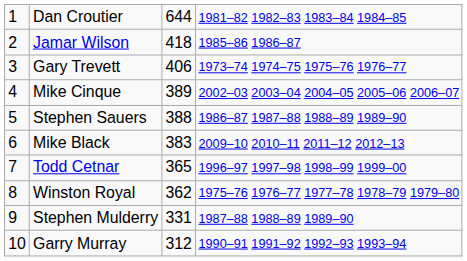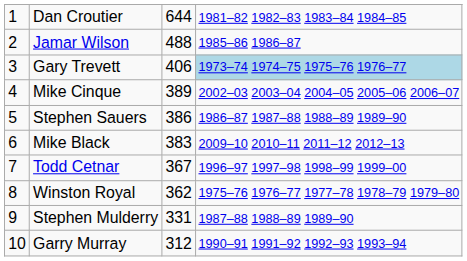 <table class="wikitable">
 <tr>
 </tr>
 <tr>
 <td>1</td>
 <td>Dan Croutier</td>
 <td>644</td>
 <td style="font-size:80%;"><a href='#'>1981–82</a> <a href='#'>1982–83</a> <a href='#'>1983–84</a> <a href='#'>1984–85</a></td>
 </tr>
 <tr>
 <td>2</td>
 <td><a href='#'>Jamar Wilson</a></td>
-<td>418</td>
+<td>488</td>
 <td style="font-size:80%;"><a href='#'>1985–86</a> <a href='#'>1986–87</a></td>
 </tr>
 <tr>
 <td>3</td>
 <td>Gary Trevett</td>
 <td>406</td>
-<td style="font-size:80%;"><a href='#'>1973–74</a> <a href='#'>1974–75</a> <a href='#'>1975–76</a> <a href='#'>1976–77</a></td>
+<td style="background: lightblue; font-size:80%;"><a href='#'>1973–74</a> <a href='#'>1974–75</a> <a href='#'>1975–76</a> <a href='#'>1976–77</a></td>
 </tr>
 <tr>
 <td>4</td>
 <td>Mike Cinque</td>
 <td>389</td>
 <td style="font-size:80%;"><a href='#'>2002–03</a> <a href='#'>2003–04</a> <a href='#'>2004–05</a> <a href='#'>2005–06</a> <a href='#'>2006–07</a></td>
 </tr>
 <tr>
 <td>5</td>
 <td>Stephen Sauers</td>
-<td>388</td>
+<td>386</td>
 <td style="font-size:80%;"><a href='#'>1986–87</a> <a href='#'>1987–88</a> <a href='#'>1988–89</a> <a href='#'>1989–90</a></td>
 </tr>
 <tr>
 <td>6</td>
 <td>Mike Black</td>
 <td>383</td>
 <td style="font-size:80%;"><a href='#'>2009–10</a> <a href='#'>2010–11</a> <a href='#'>2011–12</a> <a href='#'>2012–13</a></td>
 </tr>
 <tr>
 <td>7</td>
 <td><a href='#'>Todd Cetnar</a></td>
-<td>365</td>
+<td>367</td>
 <td style="font-size:80%;"><a href='#'>1996–97</a> <a href='#'>1997–98</a> <a href='#'>1998–99</a> <a href='#'>1999–00</a></td>
 </tr>
 <tr>
 <td>8</td>
 <td>Winston Royal</td>
 <td>362</td>
 <td style="font-size:80%;"><a href='#'>1975–76</a> <a href='#'>1976–77</a> <a href='#'>1977–78</a> <a href='#'>1978–79</a> <a href='#'>1979–80</a></td>
 </tr>
 <tr>
 <td>9</td>
 <td>Stephen Mulderry</td>
 <td>331</td>
 <td style="font-size:80%;"><a href='#'>1987–88</a> <a href='#'>1988–89</a> <a href='#'>1989–90</a></td>
 </tr>
 <tr>
 <td>10</td>
 <td>Garry Murray</td>
 <td>312</td>
 <td style="font-size:80%;"><a href='#'>1990–91</a> <a href='#'>1991–92</a> <a href='#'>1992–93</a> <a href='#'>1993–94</a></td>
 </tr>
 </table>
